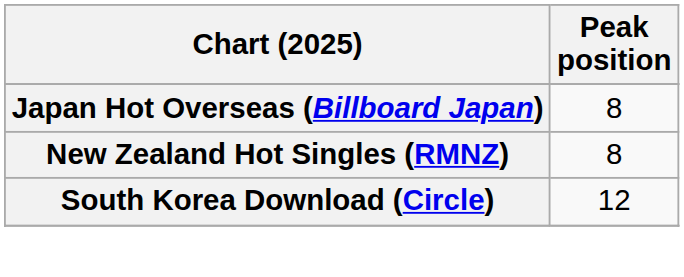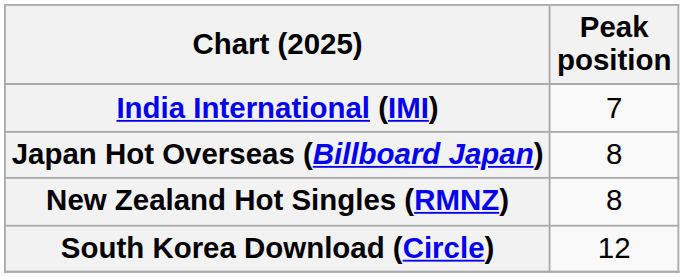 <table class="wikitable sortable plainrowheaders" style="text-align:center">
 <tr>
 <th scope="col">Chart (2025)</th>
 <th scope="col">Peak<br>position</th>
 </tr>
 <tr>
 </tr>
 <tr>
+</tr>
+<tr>
+<th scope="row"><a href='#'>India International</a> (<a href='#'>IMI</a>)</th>
+<td>7</td>
 </tr>
 <tr>
 <th scope="row">Japan Hot Overseas (<em><a href='#'>Billboard Japan</a></em>)</th>
 <td>8</td>
 </tr>
 <tr>
 <th scope="row">New Zealand Hot Singles (<a href='#'>RMNZ</a>)</th>
 <td>8</td>
 </tr>
 <tr>
 <th scope="row">South Korea Download (<a href='#'>Circle</a>)</th>
 <td>12</td>
 </tr>
 <tr>
 </tr>
 <tr>
 </tr>
 <tr>
 </tr>
 </table>
